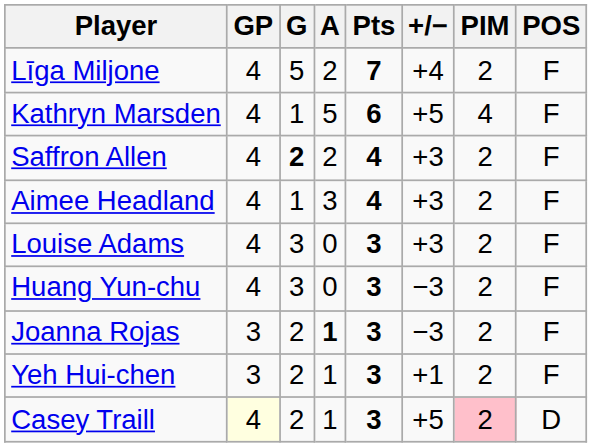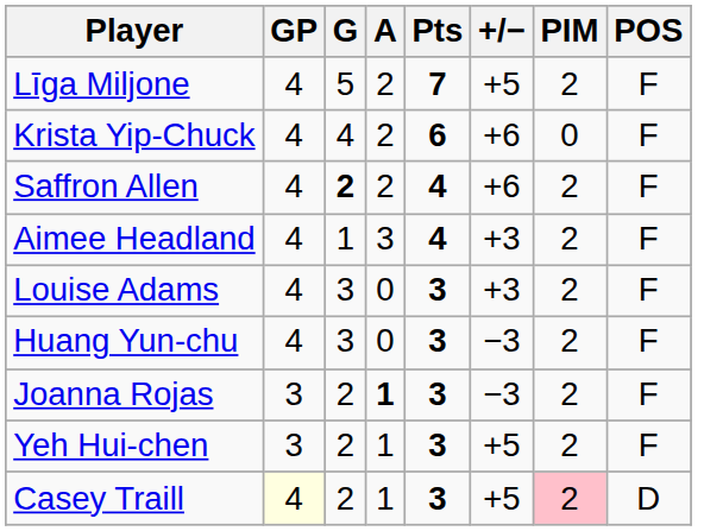 <table class="wikitable sortable" style="text-align:center;">
 <tr>
 <th>Player</th>
 <th>GP</th>
 <th>G</th>
 <th>A</th>
 <th>Pts</th>
 <th>+/−</th>
 <th>PIM</th>
 <th>POS</th>
 </tr>
 <tr>
 <td style="text-align:left;"> <a href='#'>Līga Miljone</a></td>
 <td>4</td>
 <td>5</td>
 <td>2</td>
 <td><strong>7</strong></td>
-<td>+4</td>
+<td>+5</td>
 <td>2</td>
 <td>F</td>
 </tr>
 <tr>
-<td style="text-align:left;"> <a href='#'>Kathryn Marsden</a></td>
+<td style="text-align:left;"> <a href='#'>Krista Yip-Chuck</a></td>
 <td>4</td>
-<td>1</td>
-<td>5</td>
+<td>4</td>
+<td>2</td>
 <td><strong>6</strong></td>
-<td>+5</td>
-<td>4</td>
+<td>+6</td>
+<td>0</td>
 <td>F</td>
 </tr>
 <tr>
 <td style="text-align:left;"> <a href='#'>Saffron Allen</a></td>
 <td>4</td>
 <td><strong>2</strong></td>
 <td>2</td>
 <td><strong>4</strong></td>
-<td>+3</td>
+<td>+6</td>
 <td>2</td>
 <td>F</td>
 </tr>
 <tr>
 <td style="text-align:left;"> <a href='#'>Aimee Headland</a></td>
 <td>4</td>
 <td>1</td>
 <td>3</td>
 <td><strong>4</strong></td>
 <td>+3</td>
 <td>2</td>
 <td>F</td>
 </tr>
 <tr>
 <td style="text-align:left;"> <a href='#'>Louise Adams</a></td>
 <td>4</td>
 <td>3</td>
 <td>0</td>
 <td><strong>3</strong></td>
 <td>+3</td>
 <td>2</td>
 <td>F</td>
 </tr>
 <tr>
 <td style="text-align:left;"> <a href='#'>Huang Yun-chu</a></td>
 <td>4</td>
 <td>3</td>
 <td>0</td>
 <td><strong>3</strong></td>
 <td>−3</td>
 <td>2</td>
 <td>F</td>
 </tr>
 <tr>
 <td style="text-align:left;"> <a href='#'>Joanna Rojas</a></td>
 <td>3</td>
 <td>2</td>
 <td><strong>1</strong></td>
 <td><strong>3</strong></td>
 <td>−3</td>
 <td>2</td>
 <td>F</td>
 </tr>
 <tr>
 <td style="text-align:left;"> <a href='#'>Yeh Hui-chen</a></td>
 <td>3</td>
 <td>2</td>
 <td>1</td>
 <td><strong>3</strong></td>
-<td>+1</td>
+<td>+5</td>
 <td>2</td>
 <td>F</td>
 </tr>
 <tr>
 <td style="text-align:left;"> <a href='#'>Casey Traill</a></td>
 <td style="background: lightyellow;">4</td>
 <td>2</td>
 <td>1</td>
 <td><strong>3</strong></td>
 <td>+5</td>
 <td style="background: pink;">2</td>
 <td>D</td>
 </tr>
 </table>
